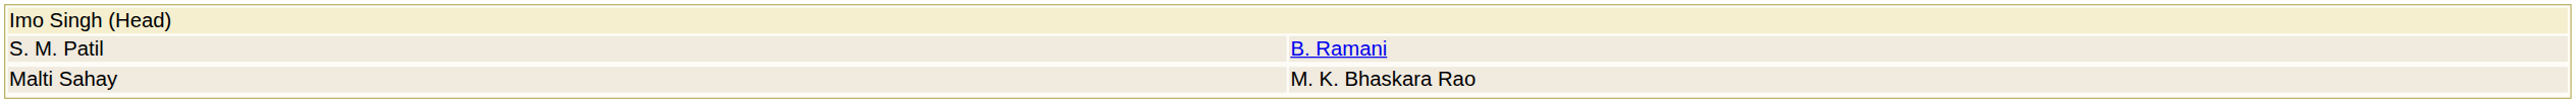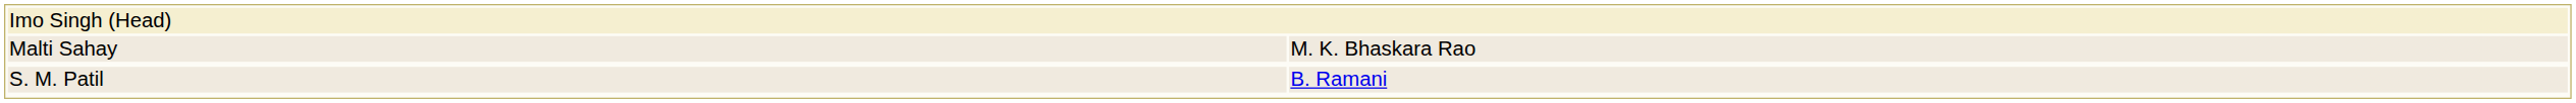 <table style="width:100%;border: 1px solid #BEB168;background-color:#FDFCF6;">
 <tr>
 <td colspan="2" style="background-color:#F5EFD0;"> Imo Singh (Head)</td>
+</tr>
+<tr style="background-color:#F0EADF;">
+<td style="width:50%"> Malti Sahay</td>
+<td style="width:50%"> M. K. Bhaskara Rao</td>
+</tr>
+<tr style="vertical-align:top;">
 </tr>
 <tr style="background-color:#F0EADF;">
 <td style="width:50%"> S. M. Patil</td>
 <td style="width:50%"> <a href='#'>B. Ramani</a></td>
 </tr>
 <tr style="vertical-align:top;">
 </tr>
-<tr style="background-color:#F0EADF;">
-<td style="width:50%"> Malti Sahay</td>
-<td style="width:50%"> M. K. Bhaskara Rao</td>
-</tr>
-<tr style="vertical-align:top;">
-</tr>
 </table>
